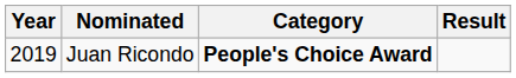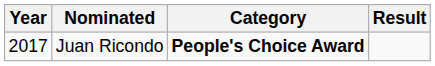 <table class="wikitable">
 <tr>
 <th>Year</th>
 <th>Nominated</th>
 <th>Category</th>
 <th>Result</th>
 </tr>
 <tr>
-<td>2019</td>
+<td>2017</td>
 <td>Juan Ricondo</td>
 <td><strong>People's Choice Award</strong></td>
 <td></td>
 </tr>
 </table>
